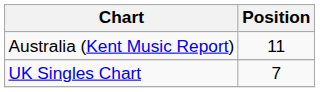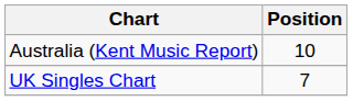 <table class="wikitable sortable">
 <tr>
 <th>Chart</th>
 <th>Position</th>
 </tr>
 <tr>
 <td>Australia (<a href='#'>Kent Music Report</a>)</td>
-<td align="center">11</td>
+<td align="center">10</td>
 </tr>
 <tr>
 </tr>
 <tr>
 <td><a href='#'>UK Singles Chart</a></td>
 <td align="center">7</td>
 </tr>
 <tr>
 </tr>
 </table>
